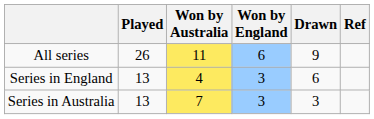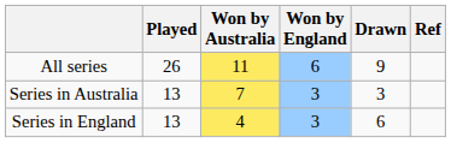 <table class="wikitable" style="text-align:center;">
 <tr>
 <th></th>
 <th>Played</th>
 <th>Won by<br>Australia</th>
 <th>Won by<br>England</th>
 <th>Drawn</th>
 <th>Ref</th>
 </tr>
 <tr>
 <td>All series</td>
 <td>26</td>
 <td bgcolor=#fdea60>11</td>
 <td bgcolor="#99ccff">6</td>
 <td>9</td>
 <td></td>
 </tr>
 <tr>
+<td>Series in Australia</td>
+<td>13</td>
+<td bgcolor=#fdea60>7</td>
+<td bgcolor=#99ccff>3</td>
+<td>3</td>
+<td></td>
+</tr>
+<tr>
 <td>Series in England</td>
 <td>13</td>
 <td bgcolor=#fdea60>4</td>
 <td bgcolor=#99ccff>3</td>
 <td>6</td>
 <td></td>
 </tr>
-<tr>
-<td>Series in Australia</td>
-<td>13</td>
-<td bgcolor=#fdea60>7</td>
-<td bgcolor=#99ccff>3</td>
-<td>3</td>
-<td></td>
-</tr>
 </table>
